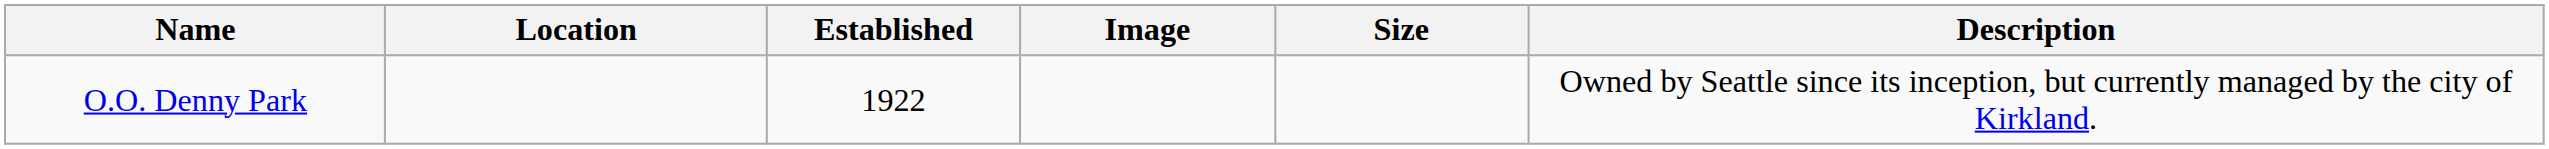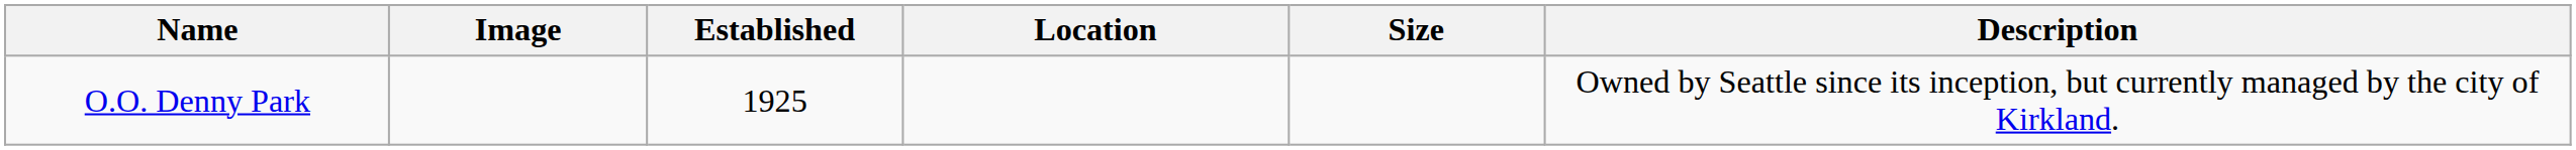 <table class="wikitable sortable" style="text-align:center; width:100%">
 <tr>
 <th width=15%>Name</th>
+<th width=10% class = "unsortable">Image</th>
+<th>Established</th>
 <th width=15%>Location</th>
-<th>Established</th>
-<th width=10% class = "unsortable">Image</th>
 <th width=10%>Size</th>
 <th width=40% class = "unsortable">Description</th>
 </tr>
 <tr>
 <td><a href='#'>O.O. Denny Park</a></td>
 <td></td>
-<td>1922</td>
+<td>1925</td>
 <td></td>
 <td></td>
 <td>Owned by Seattle since its inception, but currently managed by the city of <a href='#'>Kirkland</a>.</td>
 </tr>
 </table>
